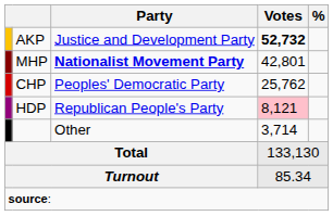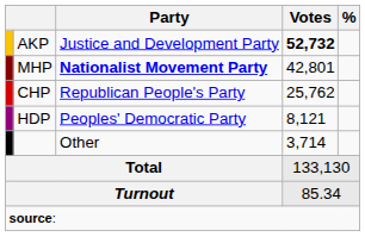 <table class="wikitable">
 <tr>
 <th colspan="2" align="center"></th>
 <th align="center">Party</th>
 <th align="center">Votes</th>
 <th align="center">%</th>
 </tr>
 <tr align="left">
 <td bgcolor="#FDC400" width="1"></td>
 <td>AKP</td>
 <td><a href='#'>Justice and Development Party</a></td>
 <td><strong>52,732</strong></td>
 <td><strong></strong></td>
 </tr>
 <tr align="left">
 <td bgcolor="#870000" width="1"></td>
 <td>MHP</td>
 <td><strong><a href='#'>Nationalist Movement Party</a></strong></td>
 <td>42,801</td>
 <td></td>
 </tr>
 <tr align="left">
 <td bgcolor="#d50000" width="1"></td>
 <td>CHP</td>
-<td><a href='#'>Peoples' Democratic Party</a></td>
+<td><a href='#'>Republican People's Party</a></td>
 <td>25,762</td>
 <td></td>
 </tr>
 <tr align="left">
 <td bgcolor="#91007B" width="1"></td>
 <td>HDP</td>
-<td><a href='#'>Republican People's Party</a></td>
-<td style="background: pink;">8,121</td>
+<td><a href='#'>Peoples' Democratic Party</a></td>
+<td>8,121</td>
 <td></td>
 </tr>
 <tr align="left">
 <td bgcolor=" " width="1"></td>
 <td></td>
 <td>Other</td>
 <td>3,714</td>
 <td></td>
 </tr>
 <tr align="left" style="background-color:#E9E9E9">
 <th colspan="3" align="center"><strong>Total</strong></th>
 <td colspan="5" align="center">133,130</td>
 </tr>
 <tr align="left" style="background-color:#E9E9E9">
 <th colspan="3" align="center"><em>Turnout</em></th>
 <td colspan="5" align="center">85.34</td>
 </tr>
 <tr>
 <td colspan="9" align="left"><small><strong>source</strong>: </small></td>
 </tr>
 </table>
